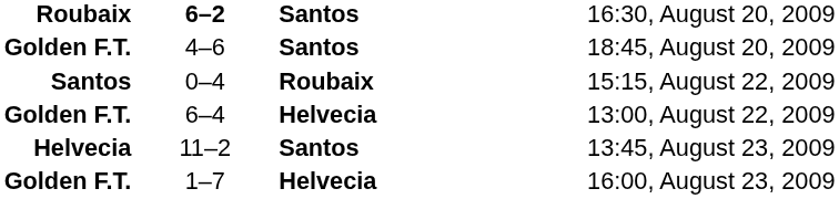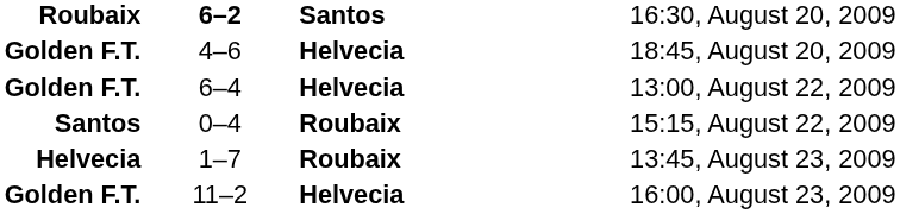 <table style="text-align:center; font-size:90%">
 <tr>
 <th width=180></th>
 <th width=80></th>
 <th width=180></th>
 <th width=200></th>
 </tr>
 <tr>
 <td align=right><strong>Roubaix</strong></td>
 <td><strong>6–2</strong></td>
 <td align=left><strong>Santos</strong></td>
 <td align=left>16:30,  August 20, 2009</td>
 </tr>
 <tr>
 <td align=right><strong>Golden F.T.</strong></td>
 <td>4–6</td>
-<td align=left><strong>Santos</strong></td>
+<td align=left><strong>Helvecia</strong></td>
 <td align=left>18:45,  August 20, 2009</td>
+</tr>
+<tr>
+<td align=right><strong>Golden F.T.</strong></td>
+<td>6–4</td>
+<td align=left><strong>Helvecia</strong></td>
+<td align=left>13:00,  August 22, 2009</td>
 </tr>
 <tr>
 <td align=right><strong>Santos</strong></td>
 <td>0–4</td>
 <td align=left><strong>Roubaix</strong></td>
 <td align=left>15:15,  August 22, 2009</td>
 </tr>
 <tr>
-<td align=right><strong>Golden F.T.</strong></td>
-<td>6–4</td>
-<td align=left><strong>Helvecia</strong></td>
-<td align=left>13:00,  August 22, 2009</td>
-</tr>
-<tr>
 <td align=right><strong>Helvecia</strong></td>
-<td>11–2</td>
-<td align=left><strong>Santos</strong></td>
+<td>1–7</td>
+<td align=left><strong>Roubaix</strong></td>
 <td align=left>13:45,  August 23, 2009</td>
 </tr>
 <tr>
 <td align=right><strong>Golden F.T.</strong></td>
-<td>1–7</td>
+<td>11–2</td>
 <td align=left><strong>Helvecia</strong></td>
 <td align=left>16:00,  August 23, 2009</td>
 </tr>
 </table>
